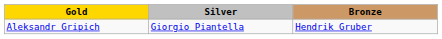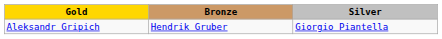 <table class="wikitable" style="text-align:left">
 <tr align="center">
 <td width=200 bgcolor=gold><strong>Gold</strong></td>
+<td width=200 bgcolor=CC9966><strong>Bronze</strong></td>
 <td width=200 bgcolor=silver><strong>Silver</strong></td>
-<td width=200 bgcolor=CC9966><strong>Bronze</strong></td>
 </tr>
 <tr>
 <td><a href='#'>Aleksandr Gripich</a><br><em></em></td>
+<td><a href='#'>Hendrik Gruber</a><br><em></em></td>
 <td><a href='#'>Giorgio Piantella</a><br><em></em></td>
-<td><a href='#'>Hendrik Gruber</a><br><em></em></td>
 </tr>
 </table>
